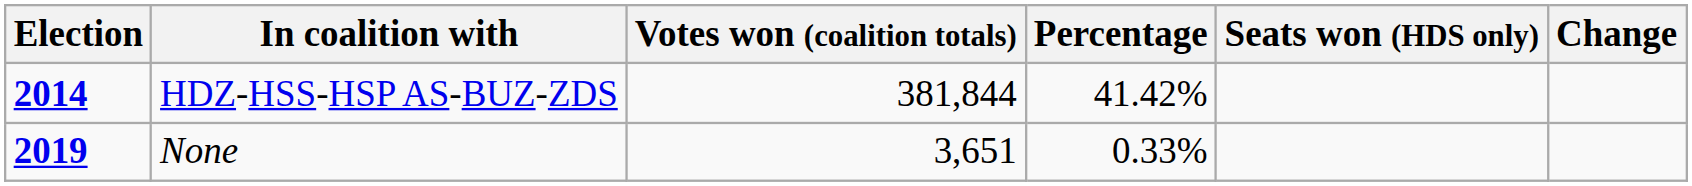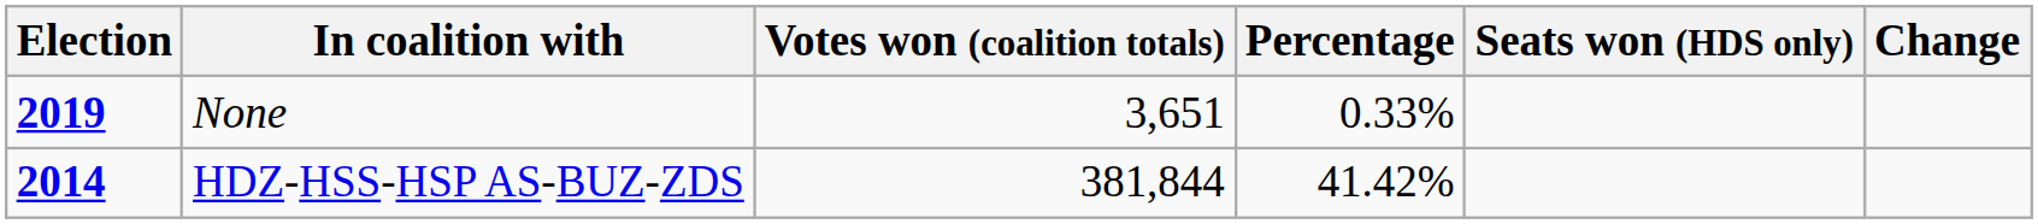 <table class="wikitable">
 <tr>
 <th>Election</th>
 <th>In coalition with</th>
 <th>Votes won <small>(coalition totals)</small></th>
 <th>Percentage</th>
 <th>Seats won <small>(HDS only)</small></th>
 <th>Change</th>
 </tr>
 <tr>
+<td><a href='#'><strong>2019</strong></a></td>
+<td><em>None</em></td>
+<td align=right>3,651</td>
+<td align=right>0.33%</td>
+<td></td>
+<td align=center></td>
+</tr>
+<tr>
 <td><a href='#'><strong>2014</strong></a></td>
 <td><a href='#'>HDZ</a>-<a href='#'>HSS</a>-<a href='#'>HSP AS</a>-<a href='#'>BUZ</a>-<a href='#'>ZDS</a></td>
 <td align=right>381,844</td>
 <td align=right>41.42%</td>
 <td></td>
 <td align=center></td>
 </tr>
-<tr>
-<td><a href='#'><strong>2019</strong></a></td>
-<td><em>None</em></td>
-<td align=right>3,651</td>
-<td align=right>0.33%</td>
-<td></td>
-<td align=center></td>
-</tr>
 </table>
